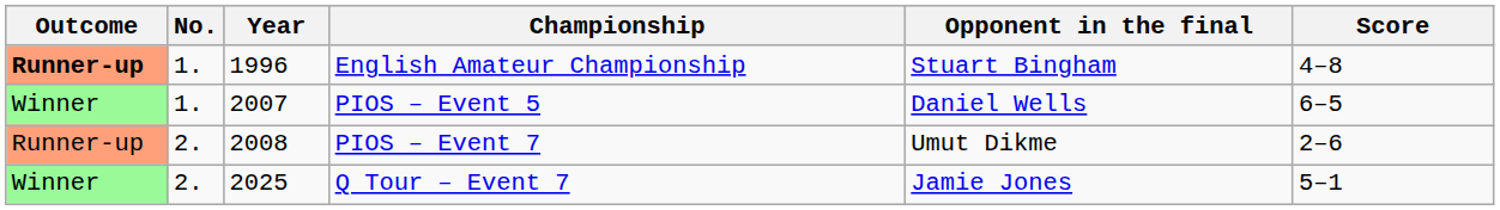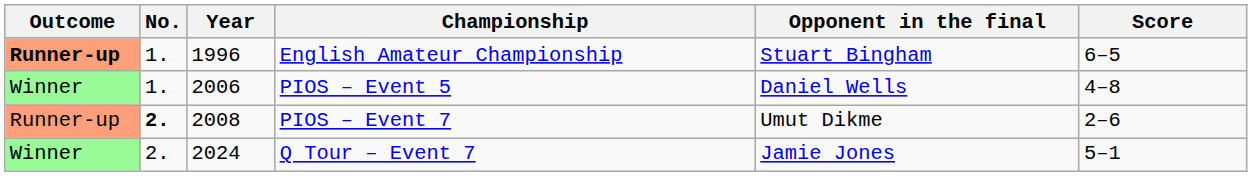 <table class="sortable wikitable">
 <tr>
 <th width="80">Outcome</th>
 <th width="20">No.</th>
 <th width="50">Year</th>
 <th width="300">Championship</th>
 <th width="200">Opponent in the final</th>
 <th width="100">Score</th>
 </tr>
 <tr>
 <td style="background:#ffa07a;"><strong>Runner-up</strong></td>
 <td>1.</td>
 <td>1996</td>
 <td><a href='#'>English Amateur Championship</a></td>
 <td> <a href='#'>Stuart Bingham</a></td>
-<td>4–8</td>
+<td>6–5</td>
 </tr>
 <tr>
 <td style="background:#98fb98;">Winner</td>
 <td>1.</td>
-<td>2007</td>
+<td>2006</td>
 <td><a href='#'>PIOS – Event 5</a></td>
 <td> <a href='#'>Daniel Wells</a></td>
-<td>6–5</td>
+<td>4–8</td>
 </tr>
 <tr>
 <td style="background:#ffa07a;">Runner-up</td>
-<td>2.</td>
+<td><strong>2.</strong></td>
 <td>2008</td>
 <td><a href='#'>PIOS – Event 7</a></td>
 <td> Umut Dikme</td>
 <td>2–6</td>
 </tr>
 <tr>
 <td style="background:#98fb98;">Winner</td>
 <td>2.</td>
-<td>2025</td>
+<td>2024</td>
 <td><a href='#'>Q Tour – Event 7</a></td>
 <td> <a href='#'>Jamie Jones</a></td>
 <td>5–1</td>
 </tr>
 </table>
